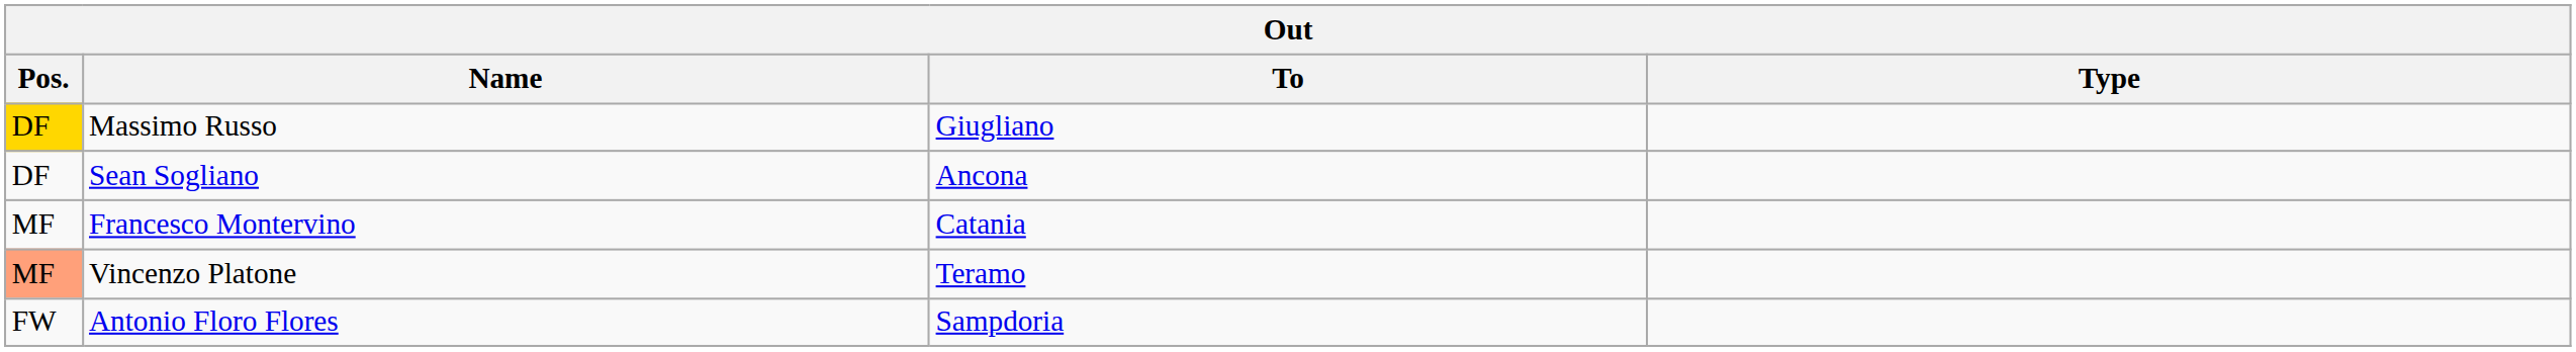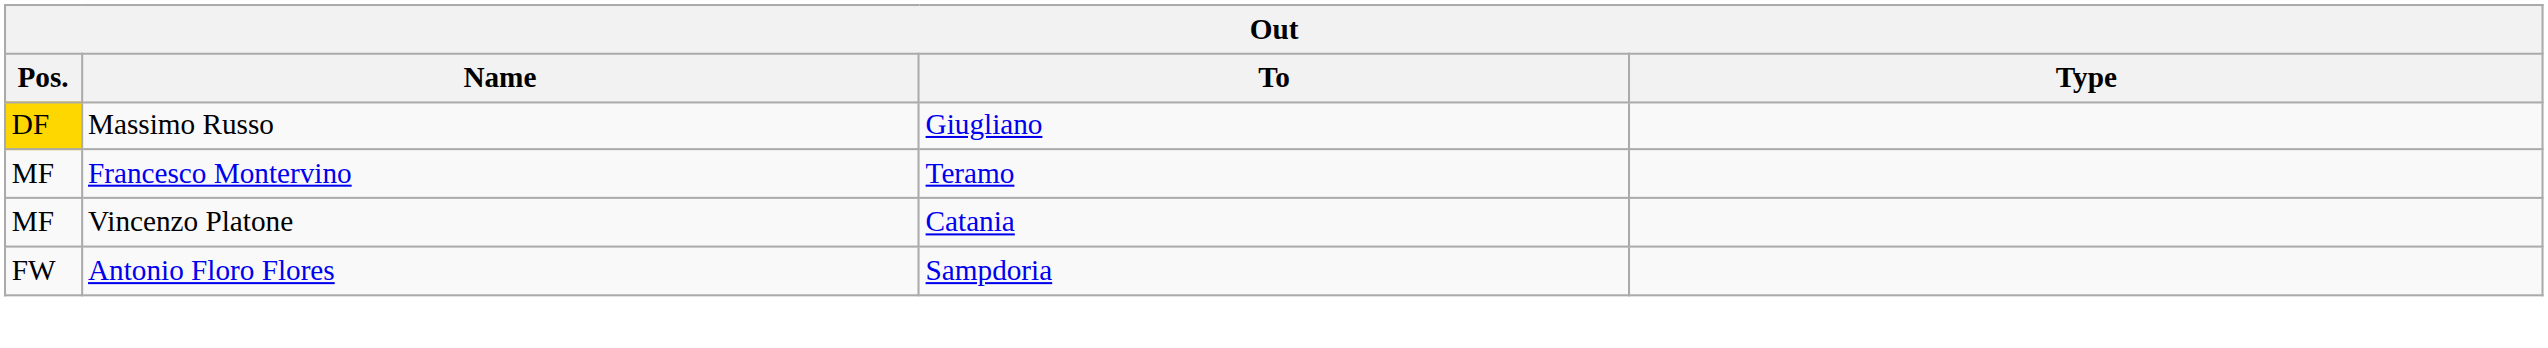 <table class="wikitable" style="font-size:90%;width:99%;">
 <tr>
 <th colspan="4">Out</th>
 </tr>
 <tr>
 <th width=3%>Pos.</th>
 <th width=33%>Name</th>
 <th width=28%>To</th>
 <th width=36%>Type</th>
 </tr>
 <tr>
 <td style="background: gold;">DF</td>
 <td>Massimo Russo</td>
 <td><a href='#'>Giugliano</a></td>
 <td></td>
 </tr>
 <tr>
-<td>DF</td>
-<td><a href='#'>Sean Sogliano</a></td>
-<td><a href='#'>Ancona</a></td>
+<td>MF</td>
+<td><a href='#'>Francesco Montervino</a></td>
+<td><a href='#'>Teramo</a></td>
 <td></td>
 </tr>
 <tr>
 <td>MF</td>
-<td><a href='#'>Francesco Montervino</a></td>
+<td>Vincenzo Platone</td>
 <td><a href='#'>Catania</a></td>
-<td></td>
-</tr>
-<tr>
-<td style="background: lightsalmon;">MF</td>
-<td>Vincenzo Platone</td>
-<td><a href='#'>Teramo</a></td>
 <td></td>
 </tr>
 <tr>
 <td>FW</td>
 <td><a href='#'>Antonio Floro Flores</a></td>
 <td><a href='#'>Sampdoria</a></td>
 <td></td>
 </tr>
 </table>
